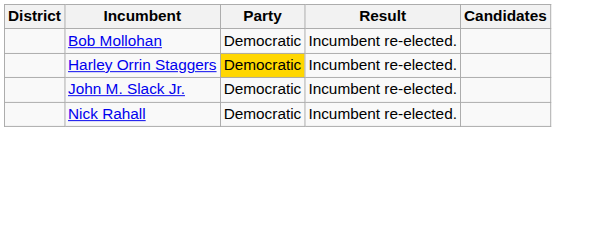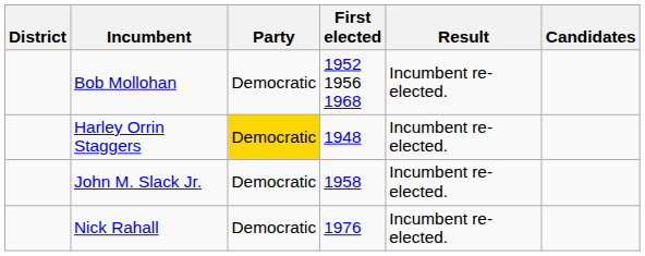 <table class=wikitable>
 <tr valign=bottom>
 <th>District</th>
 <th>Incumbent</th>
 <th>Party</th>
+<th>First<br>elected</th>
 <th>Result</th>
 <th>Candidates</th>
 </tr>
 <tr>
 <td></td>
 <td><a href='#'>Bob Mollohan</a></td>
 <td>Democratic</td>
+<td><a href='#'>1952</a><br>1956 <br><a href='#'>1968</a></td>
 <td>Incumbent re-elected.</td>
 <td nowrap></td>
 </tr>
 <tr>
 <td></td>
 <td><a href='#'>Harley Orrin Staggers</a></td>
 <td style="background: gold;">Democratic</td>
+<td><a href='#'>1948</a></td>
 <td>Incumbent re-elected.</td>
 <td nowrap></td>
 </tr>
 <tr>
 <td></td>
 <td><a href='#'>John M. Slack Jr.</a></td>
 <td>Democratic</td>
+<td><a href='#'>1958</a></td>
 <td>Incumbent re-elected.</td>
 <td nowrap></td>
 </tr>
 <tr>
 <td></td>
 <td><a href='#'>Nick Rahall</a></td>
 <td>Democratic</td>
+<td><a href='#'>1976</a></td>
 <td>Incumbent re-elected.</td>
 <td nowrap></td>
 </tr>
 </table>
